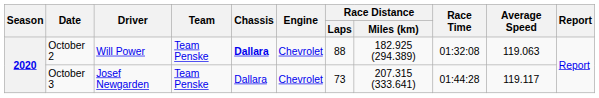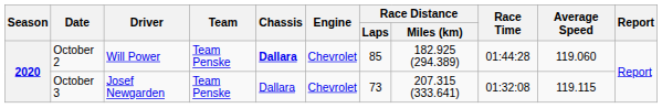 <table class="wikitable" style="font-size: 95%;">
 <tr>
 <th rowspan="2">Season</th>
 <th rowspan="2">Date</th>
 <th rowspan="2">Driver</th>
 <th rowspan="2">Team</th>
 <th rowspan="2">Chassis</th>
 <th rowspan="2">Engine</th>
 <th colspan="2">Race Distance</th>
 <th rowspan="2">Race Time</th>
 <th rowspan="2">Average Speed</th>
 <th rowspan="2">Report</th>
 </tr>
 <tr>
 <th>Laps</th>
 <th>Miles (km)</th>
 </tr>
 <tr>
 <th rowspan="2"><a href='#'>2020</a></th>
 <td>October 2</td>
 <td> <a href='#'>Will Power</a></td>
 <td><a href='#'>Team Penske</a></td>
 <td><strong><a href='#'>Dallara</a></strong></td>
 <td><a href='#'>Chevrolet</a></td>
-<td align="center">88</td>
+<td align="center">85</td>
 <td align="center">182.925 (294.389)</td>
-<td align="center">01:32:08</td>
-<td align="center">119.063</td>
+<td align="center">01:44:28</td>
+<td align="center">119.060</td>
 <td rowspan=2><a href='#'>Report</a></td>
 </tr>
 <tr>
 <td>October 3</td>
 <td> <a href='#'>Josef Newgarden</a></td>
 <td><a href='#'>Team Penske</a></td>
 <td><a href='#'>Dallara</a></td>
 <td><a href='#'>Chevrolet</a></td>
 <td align="center">73</td>
 <td align="center">207.315 (333.641)</td>
-<td align="center">01:44:28</td>
-<td align="center">119.117</td>
+<td align="center">01:32:08</td>
+<td align="center">119.115</td>
 </tr>
 </table>
